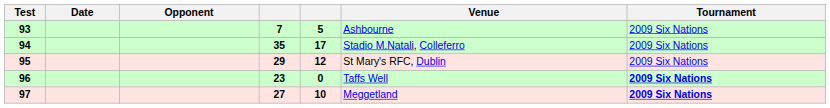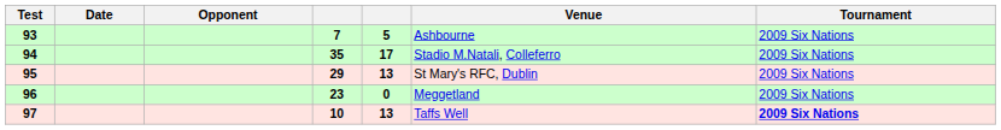 <table class="wikitable sortable" style="width:100%">
 <tr>
 <th style="width:5%">Test</th>
 <th style="width:9%">Date</th>
 <th style="width:17%">Opponent</th>
 <th style="width:5%"></th>
 <th style="width:5%"></th>
 <th>Venue</th>
 <th>Tournament</th>
 </tr>
 <tr bgcolor="#ccffcc">
 <td align="center"><strong>93</strong></td>
 <td></td>
 <td></td>
 <td align="center"><strong>7</strong></td>
 <td align="center"><strong>5</strong></td>
 <td><a href='#'>Ashbourne</a></td>
 <td><a href='#'>2009 Six Nations</a></td>
 </tr>
 <tr bgcolor="#ccffcc">
 <td align="center"><strong>94</strong></td>
 <td></td>
 <td></td>
 <td align="center"><strong>35</strong></td>
 <td align="center"><strong>17</strong></td>
 <td><a href='#'>Stadio M.Natali</a>, <a href='#'>Colleferro</a></td>
 <td><a href='#'>2009 Six Nations</a></td>
 </tr>
 <tr bgcolor="FFE4E1">
 <td align="center"><strong>95</strong></td>
 <td></td>
 <td></td>
 <td align="center"><strong>29</strong></td>
-<td align="center"><strong>12</strong></td>
+<td align="center"><strong>13</strong></td>
 <td>St Mary's RFC, <a href='#'>Dublin</a></td>
 <td><a href='#'>2009 Six Nations</a></td>
 </tr>
 <tr bgcolor="#ccffcc">
 <td align="center"><strong>96</strong></td>
 <td></td>
 <td></td>
 <td align="center"><strong>23</strong></td>
 <td align="center"><strong>0</strong></td>
-<td><a href='#'>Taffs Well</a></td>
-<td><strong><a href='#'>2009 Six Nations</a></strong></td>
+<td><a href='#'>Meggetland</a></td>
+<td><a href='#'>2009 Six Nations</a></td>
 </tr>
 <tr bgcolor="FFE4E1">
 <td align="center"><strong>97</strong></td>
 <td></td>
 <td></td>
-<td align="center"><strong>27</strong></td>
 <td align="center"><strong>10</strong></td>
-<td><a href='#'>Meggetland</a></td>
+<td align="center"><strong>13</strong></td>
+<td><a href='#'>Taffs Well</a></td>
 <td><strong><a href='#'>2009 Six Nations</a></strong></td>
 </tr>
 </table>
